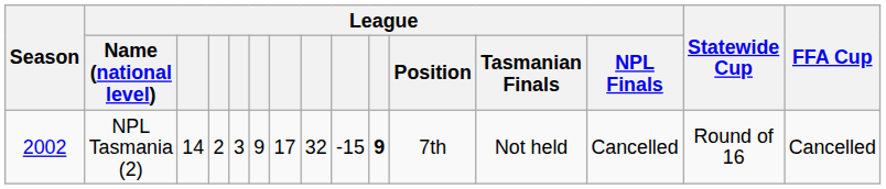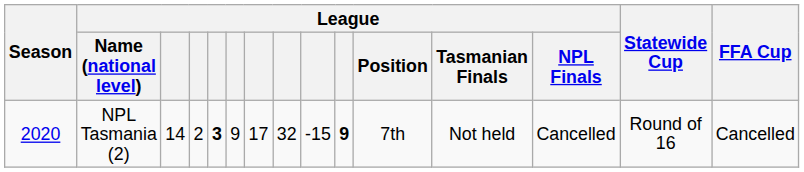 <table class="wikitable" style="text-align:center; font-size:85%;width:95%; text-align:center">
 <tr>
 <th rowspan=2 width=3%>Season</th>
 <th rowspan=1 colspan=12 width=28%>League</th>
 <th rowspan=2 width=8%><a href='#'>Statewide Cup</a></th>
 <th rowspan=2 width=8%><a href='#'>FFA Cup</a></th>
 </tr>
 <tr>
 <th width=13%>Name (<a href='#'>national level</a>)</th>
 <th width=2%></th>
 <th width=2%></th>
 <th width=2%></th>
 <th width=2%></th>
 <th width=2%></th>
 <th width=2%></th>
 <th width=2%></th>
 <th width=2%></th>
 <th width=2%>Position</th>
 <th width=8%>Tasmanian Finals</th>
 <th width=8%><a href='#'>NPL Finals</a></th>
 </tr>
 <tr>
-<td><a href='#'>2002</a></td>
+<td><a href='#'>2020</a></td>
 <td>NPL Tasmania (2)</td>
 <td>14</td>
 <td>2</td>
-<td>3</td>
+<td><strong>3</strong></td>
 <td>9</td>
 <td>17</td>
 <td>32</td>
 <td>-15</td>
 <td><strong>9</strong></td>
 <td>7th</td>
 <td>Not held</td>
 <td>Cancelled</td>
 <td>Round of 16</td>
 <td>Cancelled</td>
 </tr>
 </table>
